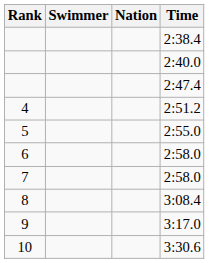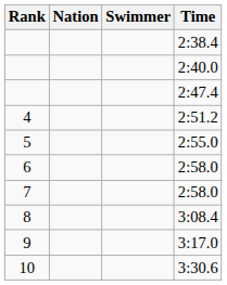 <table class="wikitable sortable" style="text-align:center">
 <tr>
 <th>Rank</th>
+<th>Nation</th>
 <th>Swimmer</th>
-<th>Nation</th>
 <th>Time</th>
 </tr>
 <tr>
 <td></td>
 <td align=left></td>
 <td align=left></td>
 <td>2:38.4</td>
 </tr>
 <tr>
 <td></td>
 <td align=left></td>
 <td align=left></td>
 <td>2:40.0</td>
 </tr>
 <tr>
 <td></td>
 <td align=left></td>
 <td align=left></td>
 <td>2:47.4</td>
 </tr>
 <tr>
 <td>4</td>
 <td align=left></td>
 <td align=left></td>
 <td>2:51.2</td>
 </tr>
 <tr>
 <td>5</td>
 <td align=left></td>
 <td align=left></td>
 <td>2:55.0</td>
 </tr>
 <tr>
 <td>6</td>
 <td align=left></td>
 <td align=left></td>
 <td>2:58.0</td>
 </tr>
 <tr>
 <td>7</td>
 <td align=left></td>
 <td align=left></td>
 <td>2:58.0</td>
 </tr>
 <tr>
 <td>8</td>
 <td align=left></td>
 <td align=left></td>
 <td>3:08.4</td>
 </tr>
 <tr>
 <td>9</td>
 <td align=left></td>
 <td align=left></td>
 <td>3:17.0</td>
 </tr>
 <tr>
 <td>10</td>
 <td align=left></td>
 <td align=left></td>
 <td>3:30.6</td>
 </tr>
 </table>
